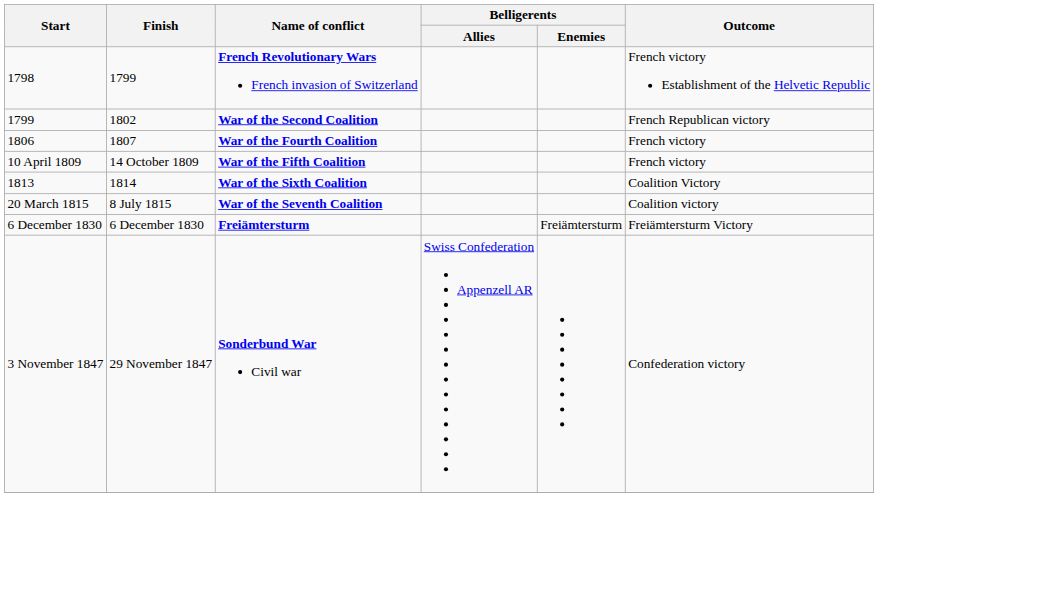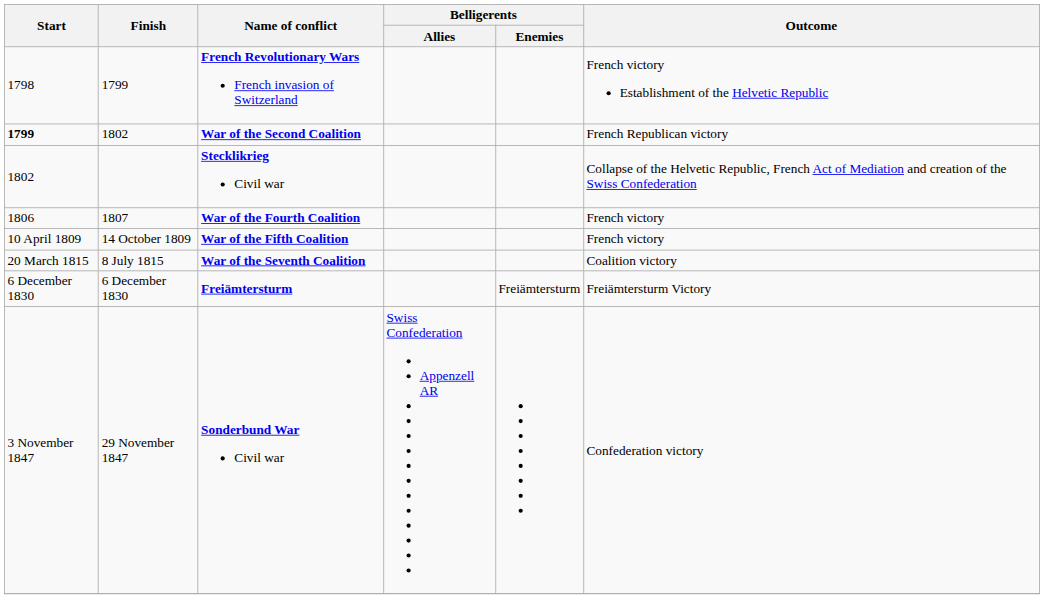 <table class="wikitable">
 <tr>
 <th rowspan="2">Start</th>
 <th rowspan="2">Finish</th>
 <th rowspan="2">Name of conflict</th>
 <th colspan="2">Belligerents</th>
 <th rowspan="2">Outcome</th>
 </tr>
 <tr>
 <th>Allies</th>
 <th>Enemies</th>
 </tr>
 <tr>
 <td>1798</td>
 <td>1799</td>
 <td><strong><a href='#'>French Revolutionary Wars</a></strong><br><ul><li><a href='#'>French invasion of Switzerland</a></li></ul></td>
 <td></td>
 <td></td>
 <td>French victory<br><ul><li>Establishment of the <a href='#'>Helvetic Republic</a></li></ul></td>
 </tr>
 <tr>
-<td>1799</td>
+<td><strong>1799</strong></td>
 <td>1802</td>
 <td><strong><a href='#'>War of the Second Coalition</a></strong></td>
 <td></td>
 <td></td>
 <td>French Republican victory</td>
+</tr>
+<tr>
+<td>1802</td>
+<td></td>
+<td><strong><a href='#'>Stecklikrieg</a></strong><br><ul><li>Civil war</li></ul></td>
+<td></td>
+<td></td>
+<td>Collapse of the Helvetic Republic, French <a href='#'>Act of Mediation</a> and creation of the <a href='#'>Swiss Confederation</a></td>
 </tr>
 <tr>
 <td>1806</td>
 <td>1807</td>
 <td><strong><a href='#'>War of the Fourth Coalition</a></strong></td>
 <td></td>
 <td></td>
 <td>French victory</td>
 </tr>
 <tr>
 <td>10 April 1809</td>
 <td>14 October 1809</td>
 <td><strong><a href='#'>War of the Fifth Coalition</a></strong></td>
 <td></td>
 <td></td>
 <td>French victory</td>
-</tr>
-<tr>
-<td>1813</td>
-<td>1814</td>
-<td><strong><a href='#'>War of the Sixth Coalition</a></strong></td>
-<td></td>
-<td></td>
-<td>Coalition Victory</td>
 </tr>
 <tr>
 <td>20 March 1815</td>
 <td>8 July 1815</td>
 <td><strong><a href='#'>War of the Seventh Coalition</a></strong></td>
 <td></td>
 <td></td>
 <td>Coalition victory</td>
 </tr>
 <tr>
 <td>6 December 1830</td>
 <td>6 December 1830</td>
 <td><strong><a href='#'>Freiämtersturm</a></strong></td>
 <td></td>
 <td>Freiämtersturm</td>
 <td>Freiämtersturm Victory</td>
 </tr>
 <tr>
 <td>3 November 1847</td>
 <td>29 November 1847</td>
 <td><strong><a href='#'>Sonderbund War</a></strong><br><ul><li>Civil war</li></ul></td>
 <td> <a href='#'>Swiss Confederation</a><br><ul><li></li><li> <a href='#'>Appenzell AR</a></li><li></li><li></li><li></li><li></li><li></li><li></li><li></li><li></li><li></li><li></li><li></li><li></li></ul></td>
 <td><br><ul><li></li><li></li><li></li><li></li><li></li><li></li><li></li><li></li></ul></td>
 <td>Confederation victory</td>
 </tr>
 <tr>
 </tr>
 </table>
